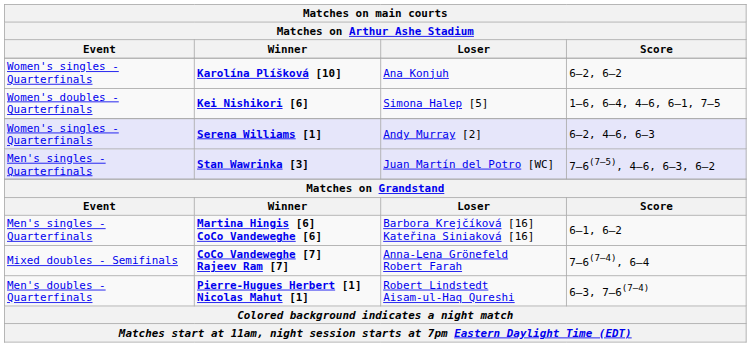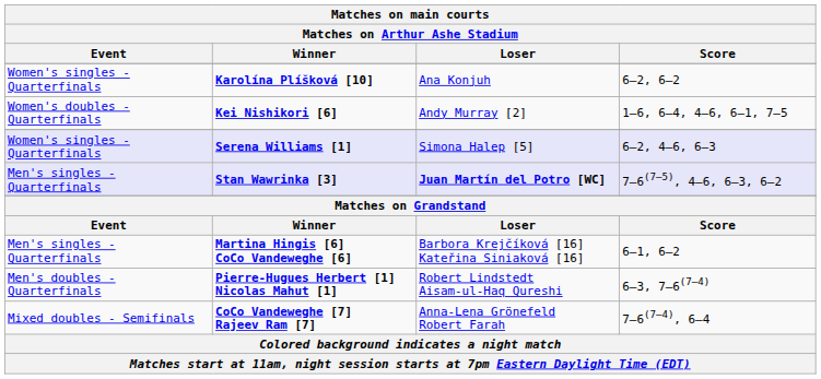 <table class="wikitable" style="margin:auto;">
 <tr>
 <th colspan="4" style="white-space:nowrap;">Matches on main courts</th>
 </tr>
 <tr>
 <th colspan="4"><strong>Matches on <a href='#'>Arthur Ashe Stadium</a></strong></th>
 </tr>
 <tr>
 <th width=250>Event</th>
 <th width=250>Winner</th>
 <th width=250>Loser</th>
 <th width=250>Score</th>
 </tr>
 <tr>
 </tr>
 <tr>
 <td><a href='#'>Women's singles - Quarterfinals</a></td>
 <td><strong> <a href='#'>Karolína Plíšková</a> [10]</strong></td>
 <td> <a href='#'>Ana Konjuh</a></td>
 <td>6–2, 6–2</td>
 </tr>
 <tr>
 <td><a href='#'>Women's doubles - Quarterfinals</a></td>
 <td><strong> <a href='#'>Kei Nishikori</a> [6]</strong></td>
-<td> <a href='#'>Simona Halep</a> [5]</td>
+<td> <a href='#'>Andy Murray</a> [2]</td>
 <td>1–6, 6–4, 4–6, 6–1, 7–5</td>
 </tr>
 <tr>
 </tr>
 <tr bgcolor=lavender>
 <td><a href='#'>Women's singles - Quarterfinals</a></td>
 <td><strong> <a href='#'>Serena Williams</a> [1]</strong></td>
-<td> <a href='#'>Andy Murray</a> [2]</td>
+<td> <a href='#'>Simona Halep</a> [5]</td>
 <td>6–2, 4–6, 6–3</td>
 </tr>
 <tr bgcolor=lavender>
 <td><a href='#'>Men's singles - Quarterfinals</a></td>
 <td><strong> <a href='#'>Stan Wawrinka</a> [3]</strong></td>
-<td> <a href='#'>Juan Martín del Potro</a> [WC]</td>
+<td><strong> <a href='#'>Juan Martín del Potro</a> [WC]</strong></td>
 <td>7–6<sup>(7–5)</sup>, 4–6, 6–3, 6–2</td>
 </tr>
 <tr>
 </tr>
 <tr bgcolor=lavender>
 <th colspan="4"><strong>Matches on <a href='#'>Grandstand</a></strong></th>
 </tr>
 <tr>
 <th width=250>Event</th>
 <th width=250>Winner</th>
 <th width=250>Loser</th>
 <th width=250>Score</th>
 </tr>
 <tr>
 <td><a href='#'>Men's singles - Quarterfinals</a></td>
 <td><strong> <a href='#'>Martina Hingis</a> [6]<br>  <a href='#'>CoCo Vandeweghe</a> [6]</strong></td>
 <td> <a href='#'>Barbora Krejčíková</a> [16]<br>  <a href='#'>Kateřina Siniaková</a> [16]</td>
 <td>6–1, 6–2</td>
 </tr>
 <tr>
+<td><a href='#'>Men's doubles - Quarterfinals</a></td>
+<td><strong> <a href='#'>Pierre-Hugues Herbert</a> [1]<br>  <a href='#'>Nicolas Mahut</a> [1]</strong></td>
+<td> <a href='#'>Robert Lindstedt</a> <br>  <a href='#'>Aisam-ul-Haq Qureshi</a></td>
+<td>6–3, 7–6<sup>(7–4)</sup></td>
+</tr>
+<tr>
 <td><a href='#'>Mixed doubles - Semifinals</a></td>
 <td><strong> <a href='#'>CoCo Vandeweghe</a> [7]<br>  <a href='#'>Rajeev Ram</a> [7]</strong></td>
 <td> <a href='#'>Anna-Lena Grönefeld</a> <br>  <a href='#'>Robert Farah</a></td>
 <td>7–6<sup>(7–4)</sup>, 6–4</td>
-</tr>
-<tr>
-<td><a href='#'>Men's doubles - Quarterfinals</a></td>
-<td><strong> <a href='#'>Pierre-Hugues Herbert</a> [1]<br>  <a href='#'>Nicolas Mahut</a> [1]</strong></td>
-<td> <a href='#'>Robert Lindstedt</a> <br>  <a href='#'>Aisam-ul-Haq Qureshi</a></td>
-<td>6–3, 7–6<sup>(7–4)</sup></td>
 </tr>
 <tr>
 <th colspan=4><em>Colored background indicates a night match</em></th>
 </tr>
 <tr>
 <th colspan=4><em>Matches start at 11am, night session starts at 7pm <a href='#'>Eastern Daylight Time (EDT)</a></em></th>
 </tr>
 </table>
